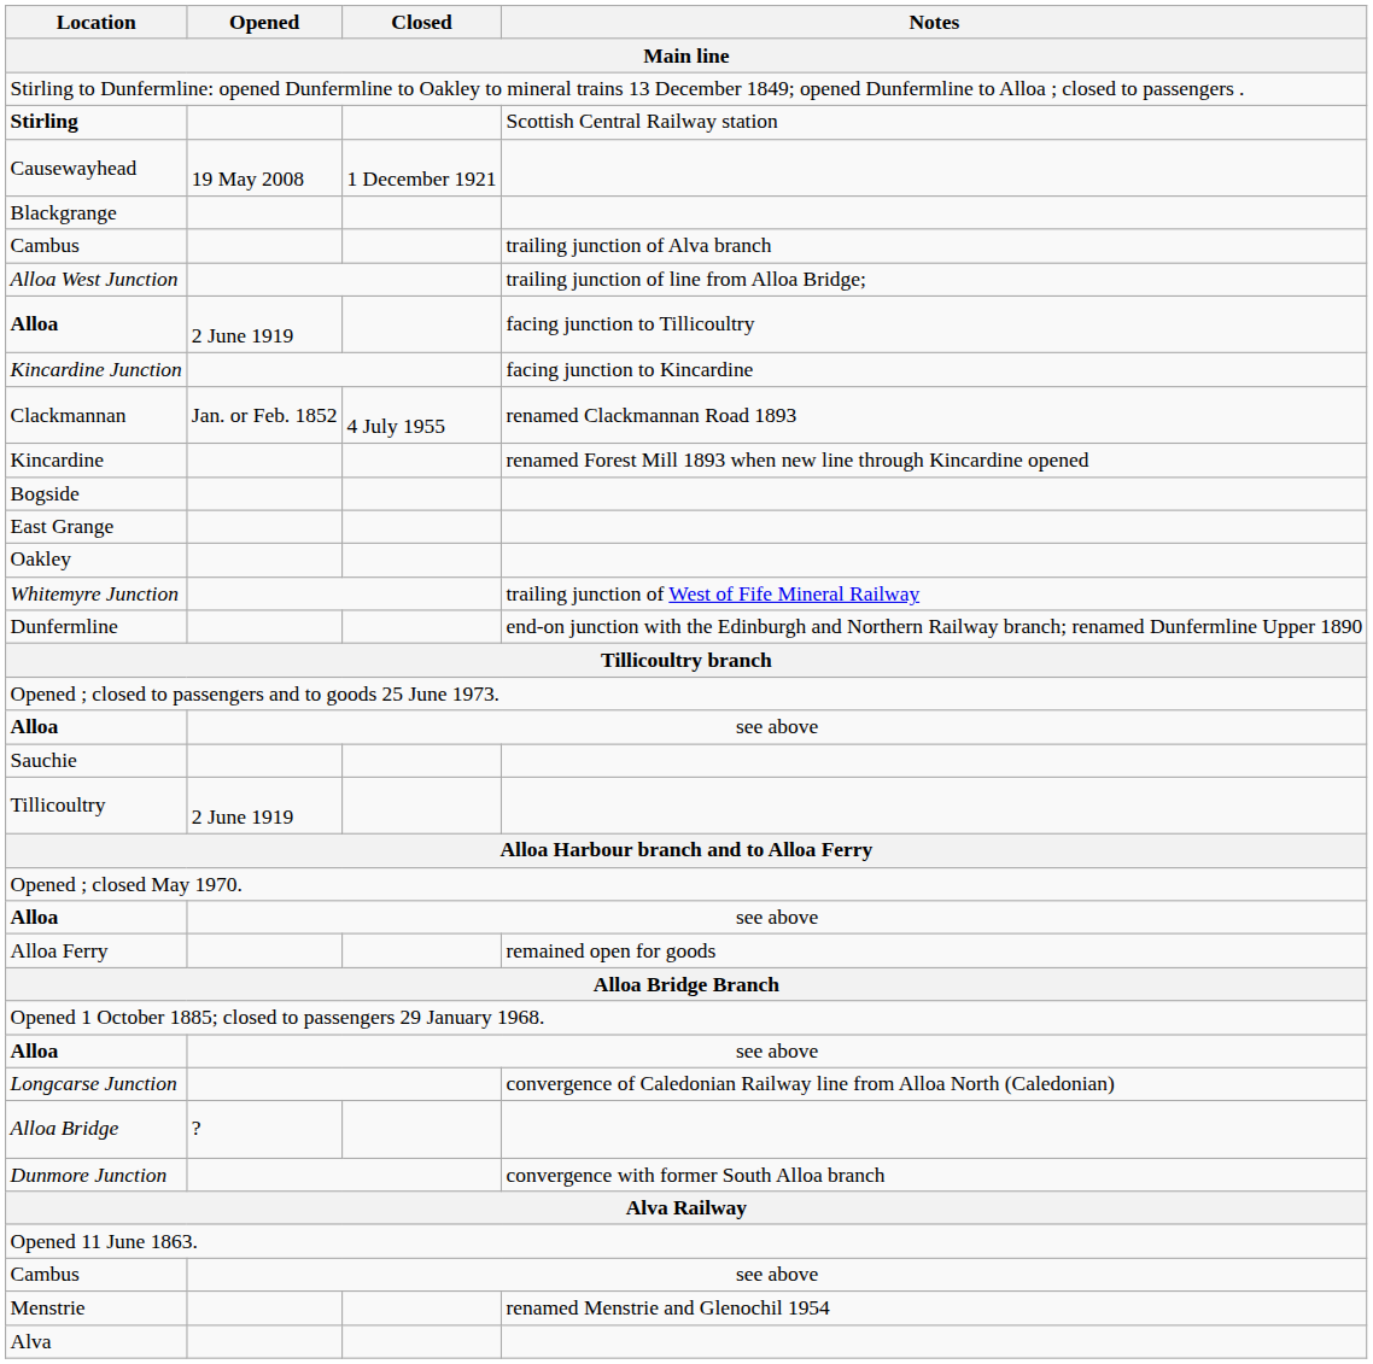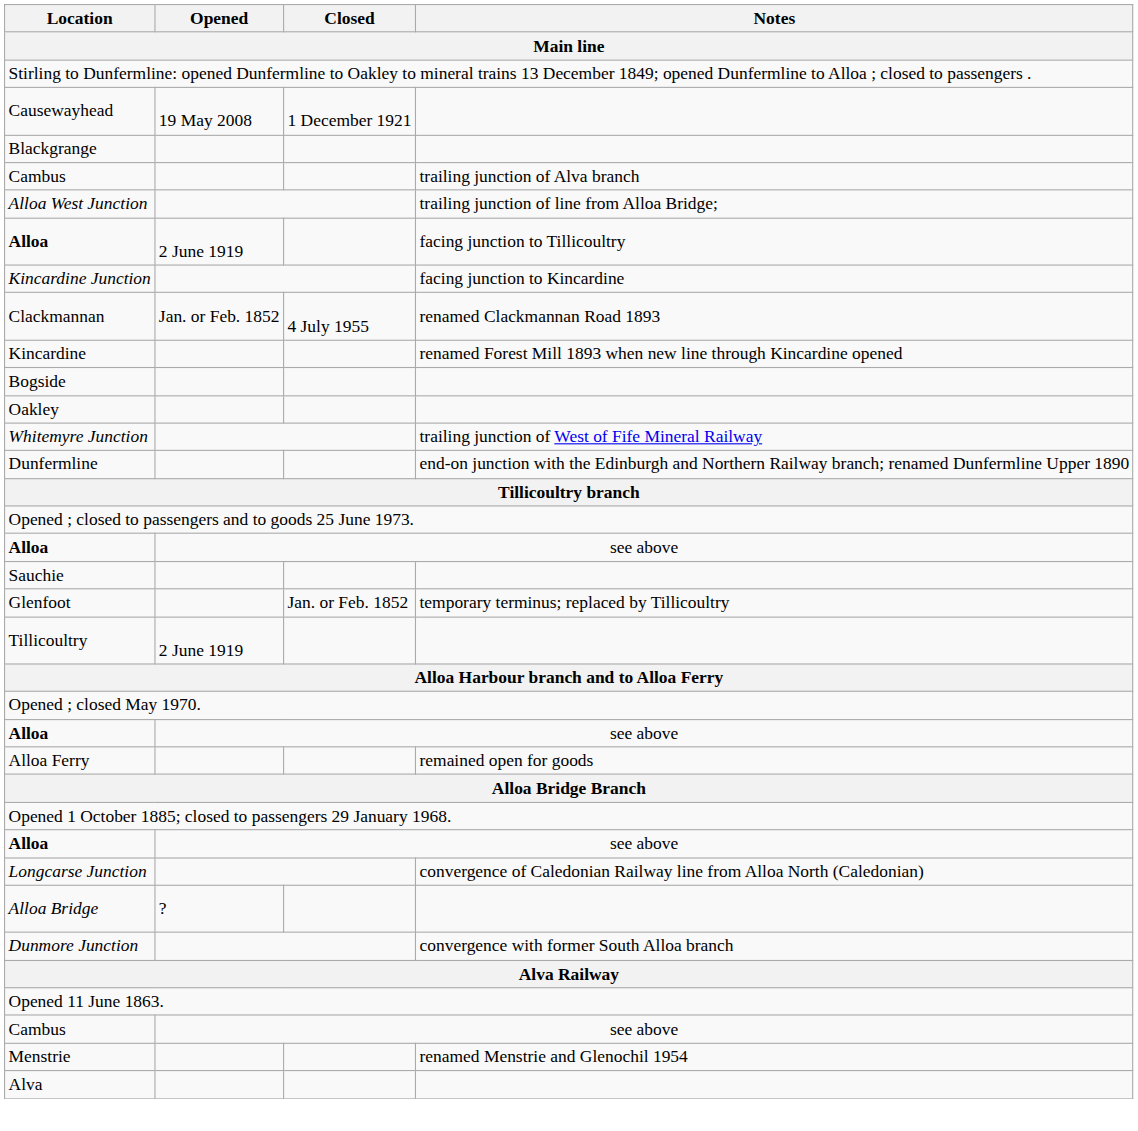 <table class="wikitable sortable">
 <tr>
 <th>Location</th>
 <th>Opened</th>
 <th>Closed</th>
 <th>Notes</th>
 </tr>
 <tr>
 <th colspan=4>Main line</th>
 </tr>
 <tr>
 <td colspan=4>Stirling to Dunfermline: opened Dunfermline to Oakley to mineral trains 13 December 1849; opened Dunfermline to Alloa ; closed to passengers .</td>
-</tr>
-<tr>
-<td><strong>Stirling</strong></td>
-<td></td>
-<td></td>
-<td>Scottish Central Railway station</td>
 </tr>
 <tr>
 <td>Causewayhead</td>
 <td><br>19 May 2008</td>
 <td><br>1 December 1921</td>
 <td></td>
 </tr>
 <tr>
 <td>Blackgrange</td>
 <td></td>
 <td></td>
 <td></td>
 </tr>
 <tr>
 <td>Cambus</td>
 <td></td>
 <td></td>
 <td>trailing junction of Alva branch</td>
 </tr>
 <tr>
 <td><em>Alloa West Junction</em></td>
 <td colspan=2></td>
 <td>trailing junction of line from Alloa Bridge;</td>
 </tr>
 <tr>
 <td><strong>Alloa</strong></td>
 <td><br>2 June 1919</td>
 <td><br> </td>
 <td>facing junction to Tillicoultry</td>
 </tr>
 <tr>
 <td><em>Kincardine Junction</em></td>
 <td colspan=2></td>
 <td>facing junction to Kincardine</td>
 </tr>
 <tr>
 <td>Clackmannan</td>
 <td data-sort-value="000000001852-01-01-0000">Jan. or Feb. 1852</td>
 <td><br>4 July 1955</td>
 <td>renamed Clackmannan Road 1893</td>
 </tr>
 <tr>
 <td>Kincardine</td>
 <td></td>
 <td></td>
 <td>renamed Forest Mill 1893 when new line through Kincardine opened</td>
 </tr>
 <tr>
 <td>Bogside</td>
 <td></td>
 <td></td>
 <td></td>
 </tr>
 <tr>
-<td>East Grange</td>
-<td></td>
-<td></td>
-<td></td>
-</tr>
-<tr>
 <td>Oakley</td>
 <td></td>
 <td></td>
 <td></td>
 </tr>
 <tr>
 <td><em>Whitemyre Junction</em></td>
 <td colspan=2></td>
 <td>trailing junction of <a href='#'>West of Fife Mineral Railway</a></td>
 </tr>
 <tr>
 <td>Dunfermline</td>
 <td><br></td>
 <td></td>
 <td>end-on junction with the Edinburgh and Northern Railway branch; renamed Dunfermline Upper 1890</td>
 </tr>
 <tr>
 <th colspan=4>Tillicoultry branch</th>
 </tr>
 <tr>
 <td colspan=4>Opened ; closed to passengers  and to goods 25 June 1973.</td>
 </tr>
 <tr>
 <td><strong>Alloa</strong></td>
 <td colspan=3 align=center>see above</td>
 </tr>
 <tr>
 <td>Sauchie</td>
 <td></td>
 <td></td>
 <td></td>
+</tr>
+<tr>
+<td>Glenfoot</td>
+<td></td>
+<td data-sort-value="000000001852-01-01-0000">Jan. or Feb. 1852</td>
+<td>temporary terminus; replaced by Tillicoultry</td>
 </tr>
 <tr>
 <td>Tillicoultry</td>
 <td><br>2 June 1919</td>
 <td></td>
 <td></td>
 </tr>
 <tr>
 <th colspan=4>Alloa Harbour branch and to Alloa Ferry</th>
 </tr>
 <tr>
 <td colspan=4>Opened ; closed May 1970.</td>
 </tr>
 <tr>
 <td><strong>Alloa</strong></td>
 <td colspan=3 align=center>see above</td>
 </tr>
 <tr>
 <td>Alloa Ferry</td>
 <td></td>
 <td></td>
 <td>remained open for goods</td>
 </tr>
 <tr>
 <th colspan=4>Alloa Bridge Branch</th>
 </tr>
 <tr>
 <td colspan=4>Opened 1 October 1885; closed to passengers 29 January 1968.</td>
 </tr>
 <tr>
 <td><strong>Alloa</strong></td>
 <td colspan=3 align=center>see above</td>
 </tr>
 <tr>
 <td><em>Longcarse Junction</em></td>
 <td colspan=2></td>
 <td>convergence of Caledonian Railway line from Alloa North (Caledonian)</td>
 </tr>
 <tr>
 <td><em>Alloa Bridge</em></td>
 <td>?<br></td>
 <td><br> </td>
 <td></td>
 </tr>
 <tr>
 <td><em>Dunmore Junction</em></td>
 <td colspan=2></td>
 <td>convergence with former South Alloa branch</td>
 </tr>
 <tr>
 <th colspan=4>Alva Railway</th>
 </tr>
 <tr>
 <td colspan=4>Opened 11 June 1863.</td>
 </tr>
 <tr>
 <td>Cambus</td>
 <td colspan=3 align=center>see above</td>
 </tr>
 <tr>
 <td>Menstrie</td>
 <td></td>
 <td></td>
 <td>renamed Menstrie and Glenochil 1954</td>
 </tr>
 <tr>
 <td>Alva</td>
 <td></td>
 <td></td>
 <td></td>
 </tr>
 </table>
